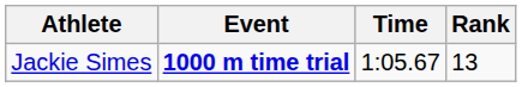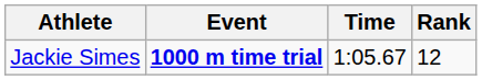 <table class=wikitable style=font-size:90%>
 <tr>
 <th>Athlete</th>
 <th>Event</th>
 <th>Time</th>
 <th>Rank</th>
 </tr>
 <tr>
 <td align=left><a href='#'>Jackie Simes</a></td>
 <td align=left><strong><a href='#'>1000 m time trial</a></strong></td>
 <td>1:05.67</td>
-<td>13</td>
+<td>12</td>
 </tr>
 </table>
